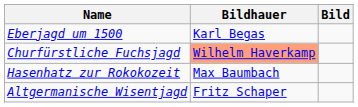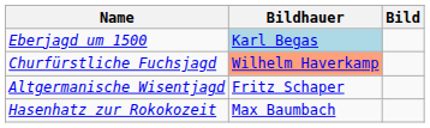 <table class="wikitable sortable">
 <tr>
 <th data-sort-type="text">Name</th>
 <th>Bildhauer</th>
 <th>Bild</th>
 </tr>
 <tr>
 <td><em><a href='#'>Eberjagd um 1500</a></em></td>
-<td><a href='#'>Karl Begas</a></td>
+<td style="background: lightblue;"><a href='#'>Karl Begas</a></td>
 <td></td>
 </tr>
 <tr>
 <td><em><a href='#'>Churfürstliche Fuchsjagd</a></em></td>
 <td style="background: lightsalmon;"><a href='#'>Wilhelm Haverkamp</a></td>
 <td></td>
 </tr>
 <tr>
+<td><em><a href='#'>Altgermanische Wisentjagd</a></em></td>
+<td><a href='#'>Fritz Schaper</a></td>
+<td></td>
+</tr>
+<tr>
 <td><em><a href='#'>Hasenhatz zur Rokokozeit</a></em></td>
 <td><a href='#'>Max Baumbach</a></td>
 <td></td>
 </tr>
-<tr>
-<td><em><a href='#'>Altgermanische Wisentjagd</a></em></td>
-<td><a href='#'>Fritz Schaper</a></td>
-<td></td>
-</tr>
 </table>
